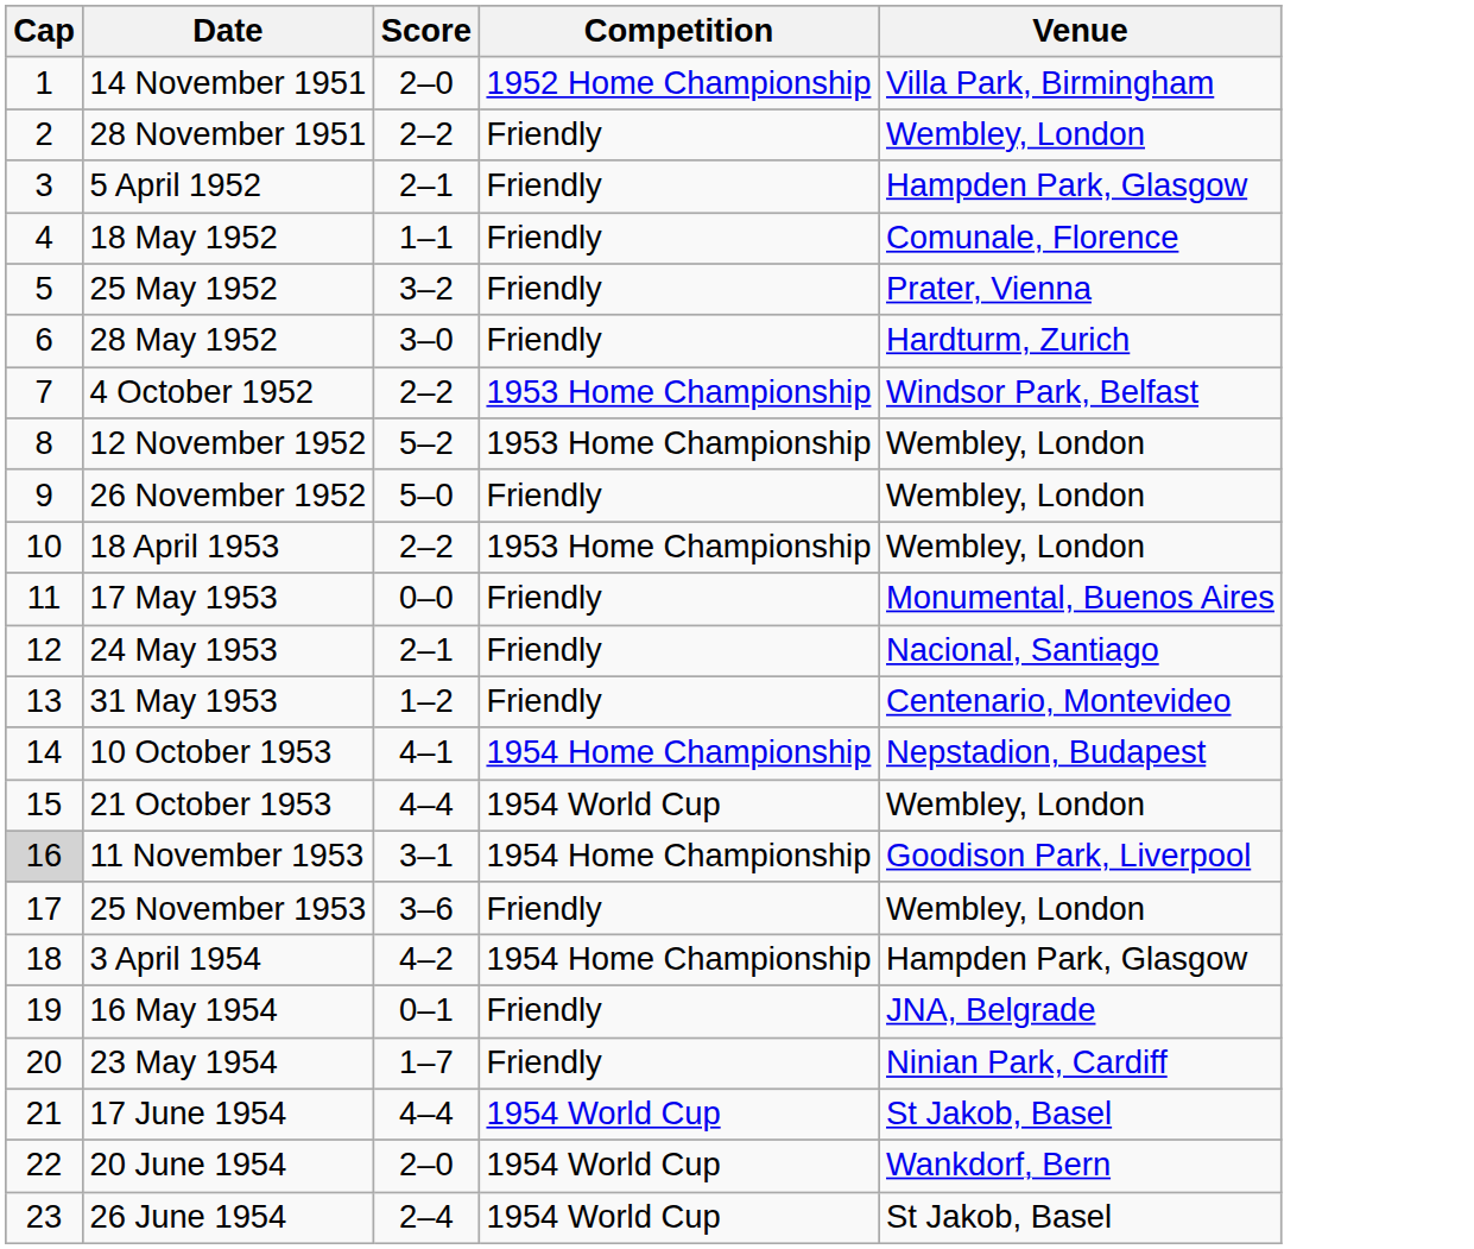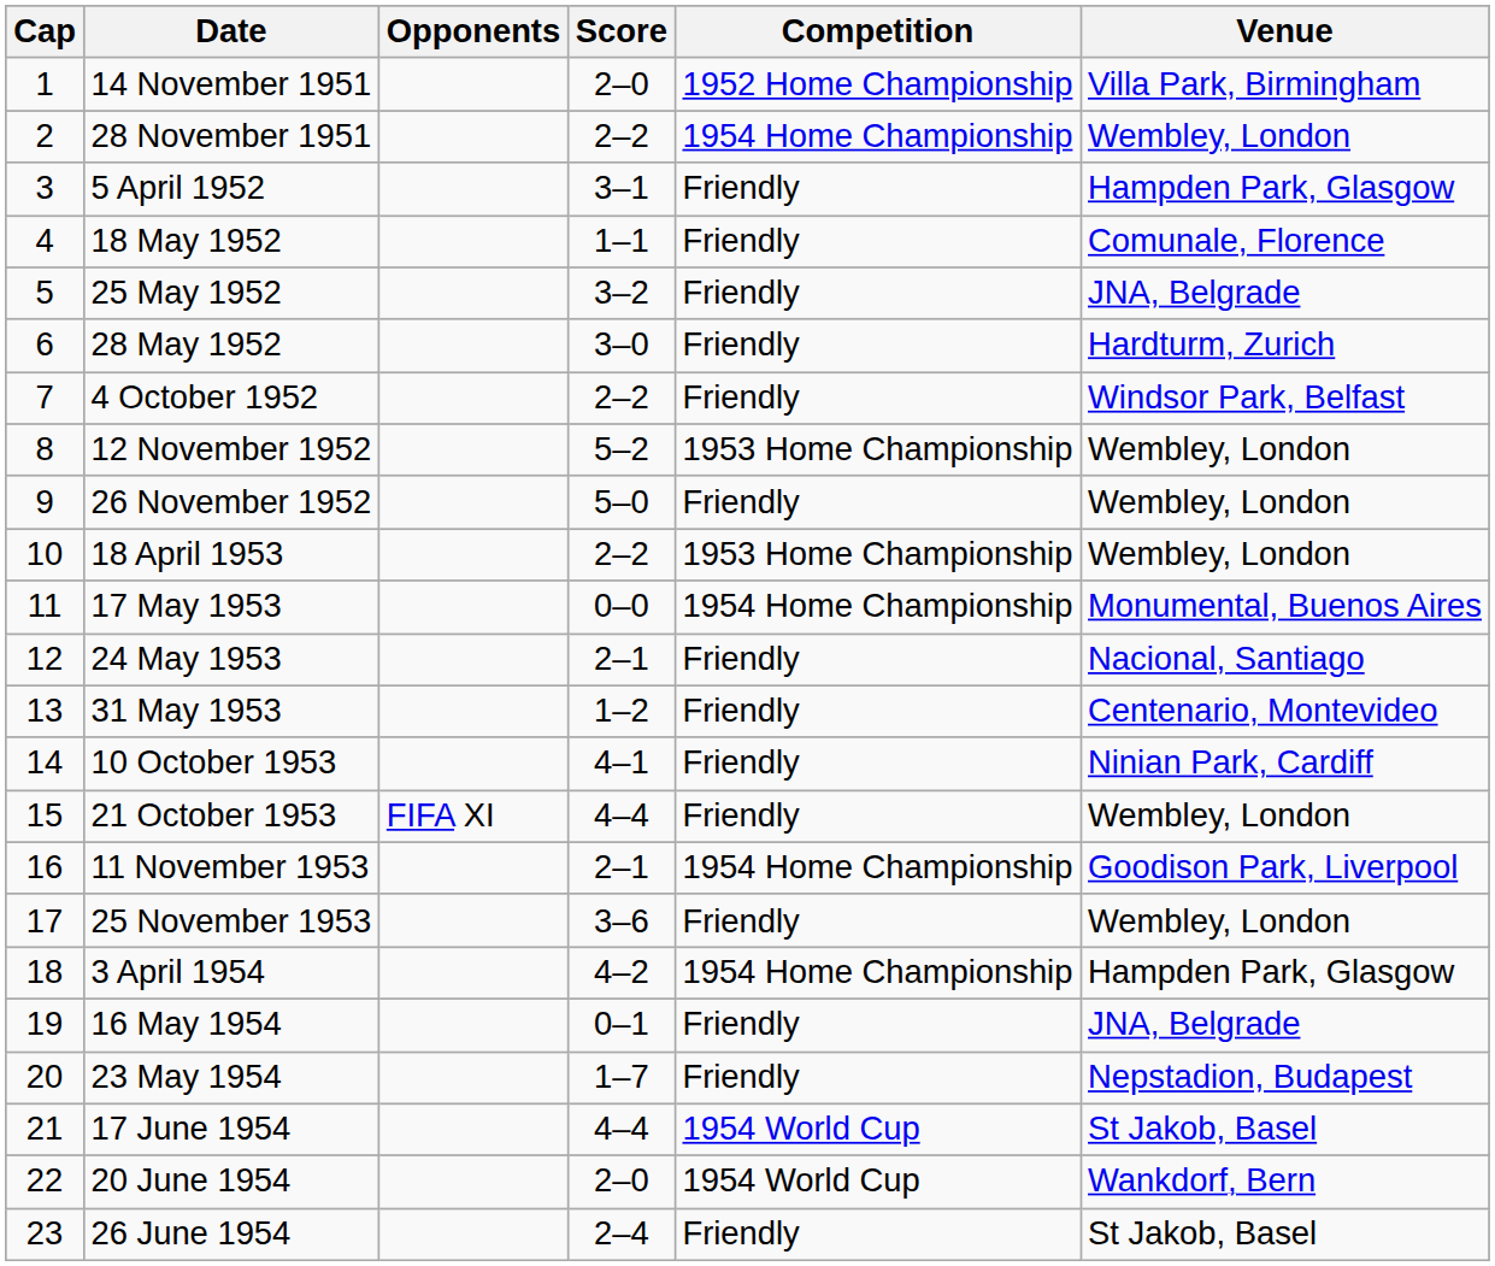 <table class="wikitable">
 <tr>
 <th>Cap</th>
 <th>Date</th>
+<th>Opponents</th>
 <th>Score</th>
 <th>Competition</th>
 <th>Venue</th>
 </tr>
 <tr>
 <td align="center">1</td>
 <td>14 November 1951</td>
+<td></td>
 <td align="center">2–0</td>
 <td><a href='#'>1952 Home Championship</a></td>
 <td><a href='#'>Villa Park, Birmingham</a></td>
 </tr>
 <tr>
 <td align="center">2</td>
 <td>28 November 1951</td>
+<td></td>
 <td align="center">2–2</td>
-<td>Friendly</td>
+<td><a href='#'>1954 Home Championship</a></td>
 <td><a href='#'>Wembley, London</a></td>
 </tr>
 <tr>
 <td align="center">3</td>
 <td>5 April 1952</td>
-<td align="center">2–1</td>
+<td></td>
+<td align="center">3–1</td>
 <td>Friendly</td>
 <td><a href='#'>Hampden Park, Glasgow</a></td>
 </tr>
 <tr>
 <td align="center">4</td>
 <td>18 May 1952</td>
+<td></td>
 <td align="center">1–1</td>
 <td>Friendly</td>
 <td><a href='#'>Comunale, Florence</a></td>
 </tr>
 <tr>
 <td align="center">5</td>
 <td>25 May 1952</td>
+<td></td>
 <td align="center">3–2</td>
 <td>Friendly</td>
-<td><a href='#'>Prater, Vienna</a></td>
+<td><a href='#'>JNA, Belgrade</a></td>
 </tr>
 <tr>
 <td align="center">6</td>
 <td>28 May 1952</td>
+<td></td>
 <td align="center">3–0</td>
 <td>Friendly</td>
 <td><a href='#'>Hardturm, Zurich</a></td>
 </tr>
 <tr>
 <td align="center">7</td>
 <td>4 October 1952</td>
+<td></td>
 <td align="center">2–2</td>
-<td><a href='#'>1953 Home Championship</a></td>
+<td>Friendly</td>
 <td><a href='#'>Windsor Park, Belfast</a></td>
 </tr>
 <tr>
 <td align="center">8</td>
 <td>12 November 1952</td>
+<td></td>
 <td align="center">5–2</td>
 <td>1953 Home Championship</td>
 <td>Wembley, London</td>
 </tr>
 <tr>
 <td align="center">9</td>
 <td>26 November 1952</td>
+<td></td>
 <td align="center">5–0</td>
 <td>Friendly</td>
 <td>Wembley, London</td>
 </tr>
 <tr>
 <td align="center">10</td>
 <td>18 April 1953</td>
+<td></td>
 <td align="center">2–2</td>
 <td>1953 Home Championship</td>
 <td>Wembley, London</td>
 </tr>
 <tr>
 <td align="center">11</td>
 <td>17 May 1953</td>
+<td></td>
 <td align="center">0–0</td>
-<td>Friendly</td>
+<td>1954 Home Championship</td>
 <td><a href='#'>Monumental, Buenos Aires</a></td>
 </tr>
 <tr>
 <td align="center">12</td>
 <td>24 May 1953</td>
+<td></td>
 <td align="center">2–1</td>
 <td>Friendly</td>
 <td><a href='#'>Nacional, Santiago</a></td>
 </tr>
 <tr>
 <td align="center">13</td>
 <td>31 May 1953</td>
+<td></td>
 <td align="center">1–2</td>
 <td>Friendly</td>
 <td><a href='#'>Centenario, Montevideo</a></td>
 </tr>
 <tr>
 <td align="center">14</td>
 <td>10 October 1953</td>
+<td></td>
 <td align="center">4–1</td>
-<td><a href='#'>1954 Home Championship</a></td>
-<td><a href='#'>Nepstadion, Budapest</a></td>
+<td>Friendly</td>
+<td><a href='#'>Ninian Park, Cardiff</a></td>
 </tr>
 <tr>
 <td align="center">15</td>
 <td>21 October 1953</td>
+<td><a href='#'>FIFA</a> XI</td>
 <td align="center">4–4</td>
-<td>1954 World Cup</td>
+<td>Friendly</td>
 <td>Wembley, London</td>
 </tr>
 <tr>
-<td align="center" style="background: lightgrey;">16</td>
+<td align="center">16</td>
 <td>11 November 1953</td>
-<td align="center">3–1</td>
+<td></td>
+<td align="center">2–1</td>
 <td>1954 Home Championship</td>
 <td><a href='#'>Goodison Park, Liverpool</a></td>
 </tr>
 <tr>
 <td align="center">17</td>
 <td>25 November 1953</td>
+<td></td>
 <td align="center">3–6</td>
 <td>Friendly</td>
 <td>Wembley, London</td>
 </tr>
 <tr>
 <td align="center">18</td>
 <td>3 April 1954</td>
+<td></td>
 <td align="center">4–2</td>
 <td>1954 Home Championship</td>
 <td>Hampden Park, Glasgow</td>
 </tr>
 <tr>
 <td align="center">19</td>
 <td>16 May 1954</td>
+<td></td>
 <td align="center">0–1</td>
 <td>Friendly</td>
 <td><a href='#'>JNA, Belgrade</a></td>
 </tr>
 <tr>
 <td align="center">20</td>
 <td>23 May 1954</td>
+<td></td>
 <td align="center">1–7</td>
 <td>Friendly</td>
-<td><a href='#'>Ninian Park, Cardiff</a></td>
+<td><a href='#'>Nepstadion, Budapest</a></td>
 </tr>
 <tr>
 <td align="center">21</td>
 <td>17 June 1954</td>
+<td></td>
 <td align="center">4–4</td>
 <td><a href='#'>1954 World Cup</a></td>
 <td><a href='#'>St Jakob, Basel</a></td>
 </tr>
 <tr>
 <td align="center">22</td>
 <td>20 June 1954</td>
+<td></td>
 <td align="center">2–0</td>
 <td>1954 World Cup</td>
 <td><a href='#'>Wankdorf, Bern</a></td>
 </tr>
 <tr>
 <td align="center">23</td>
 <td>26 June 1954</td>
+<td></td>
 <td align="center">2–4</td>
-<td>1954 World Cup</td>
+<td>Friendly</td>
 <td>St Jakob, Basel</td>
 </tr>
 </table>
